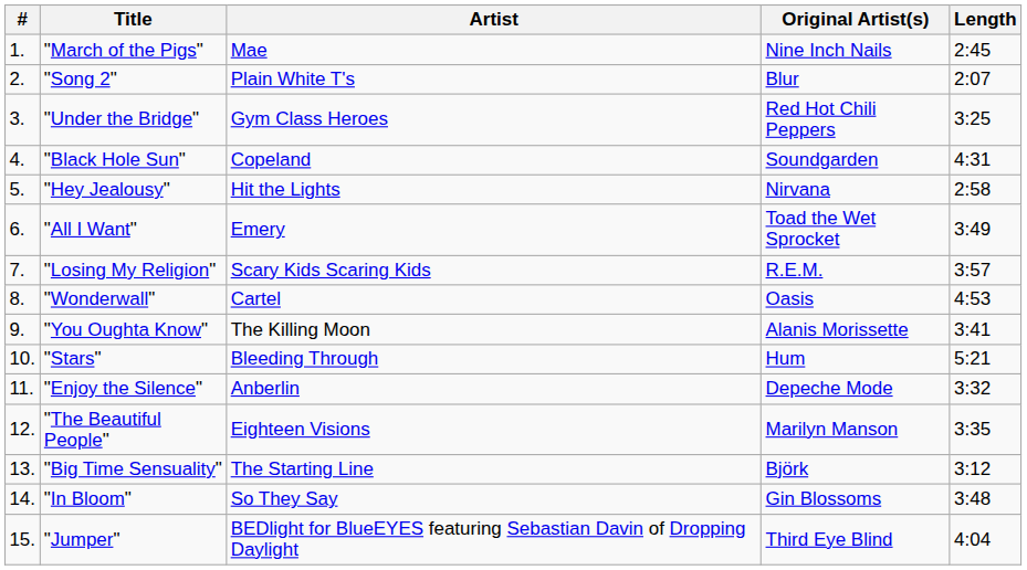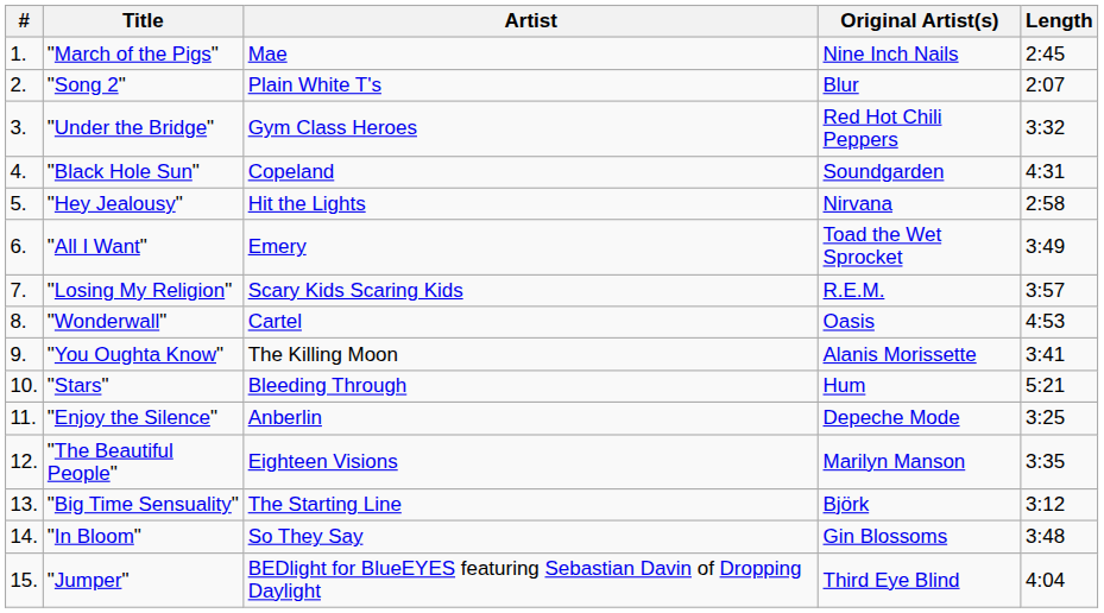 <table class="wikitable" border="1">
 <tr>
 <th>#</th>
 <th>Title</th>
 <th>Artist</th>
 <th>Original Artist(s)</th>
 <th>Length</th>
 </tr>
 <tr>
 <td>1.</td>
 <td>"<a href='#'>March of the Pigs</a>"</td>
 <td><a href='#'>Mae</a></td>
 <td><a href='#'>Nine Inch Nails</a></td>
 <td>2:45</td>
 </tr>
 <tr>
 <td>2.</td>
 <td>"<a href='#'>Song 2</a>"</td>
 <td><a href='#'>Plain White T's</a></td>
 <td><a href='#'>Blur</a></td>
 <td>2:07</td>
 </tr>
 <tr>
 <td>3.</td>
 <td>"<a href='#'>Under the Bridge</a>"</td>
 <td><a href='#'>Gym Class Heroes</a></td>
 <td><a href='#'>Red Hot Chili Peppers</a></td>
-<td>3:25</td>
+<td>3:32</td>
 </tr>
 <tr>
 <td>4.</td>
 <td>"<a href='#'>Black Hole Sun</a>"</td>
 <td><a href='#'>Copeland</a></td>
 <td><a href='#'>Soundgarden</a></td>
 <td>4:31</td>
 </tr>
 <tr>
 <td>5.</td>
 <td>"<a href='#'>Hey Jealousy</a>"</td>
 <td><a href='#'>Hit the Lights</a></td>
 <td><a href='#'>Nirvana</a></td>
 <td>2:58</td>
 </tr>
 <tr>
 <td>6.</td>
 <td>"<a href='#'>All I Want</a>"</td>
 <td><a href='#'>Emery</a></td>
 <td><a href='#'>Toad the Wet Sprocket</a></td>
 <td>3:49</td>
 </tr>
 <tr>
 <td>7.</td>
 <td>"<a href='#'>Losing My Religion</a>"</td>
 <td><a href='#'>Scary Kids Scaring Kids</a></td>
 <td><a href='#'>R.E.M.</a></td>
 <td>3:57</td>
 </tr>
 <tr>
 <td>8.</td>
 <td>"<a href='#'>Wonderwall</a>"</td>
 <td><a href='#'>Cartel</a></td>
 <td><a href='#'>Oasis</a></td>
 <td>4:53</td>
 </tr>
 <tr>
 <td>9.</td>
 <td>"<a href='#'>You Oughta Know</a>"</td>
 <td>The Killing Moon</td>
 <td><a href='#'>Alanis Morissette</a></td>
 <td>3:41</td>
 </tr>
 <tr>
 <td>10.</td>
 <td>"<a href='#'>Stars</a>"</td>
 <td><a href='#'>Bleeding Through</a></td>
 <td><a href='#'>Hum</a></td>
 <td>5:21</td>
 </tr>
 <tr>
 <td>11.</td>
 <td>"<a href='#'>Enjoy the Silence</a>"</td>
 <td><a href='#'>Anberlin</a></td>
 <td><a href='#'>Depeche Mode</a></td>
-<td>3:32</td>
+<td>3:25</td>
 </tr>
 <tr>
 <td>12.</td>
 <td>"<a href='#'>The Beautiful People</a>"</td>
 <td><a href='#'>Eighteen Visions</a></td>
 <td><a href='#'>Marilyn Manson</a></td>
 <td>3:35</td>
 </tr>
 <tr>
 <td>13.</td>
 <td>"<a href='#'>Big Time Sensuality</a>"</td>
 <td><a href='#'>The Starting Line</a></td>
 <td><a href='#'>Björk</a></td>
 <td>3:12</td>
 </tr>
 <tr>
 <td>14.</td>
 <td>"<a href='#'>In Bloom</a>"</td>
 <td><a href='#'>So They Say</a></td>
 <td><a href='#'>Gin Blossoms</a></td>
 <td>3:48</td>
 </tr>
 <tr>
 <td>15.</td>
 <td>"<a href='#'>Jumper</a>"</td>
 <td><a href='#'>BEDlight for BlueEYES</a> featuring <a href='#'>Sebastian Davin</a> of <a href='#'>Dropping Daylight</a></td>
 <td><a href='#'>Third Eye Blind</a></td>
 <td>4:04</td>
 </tr>
 </table>
